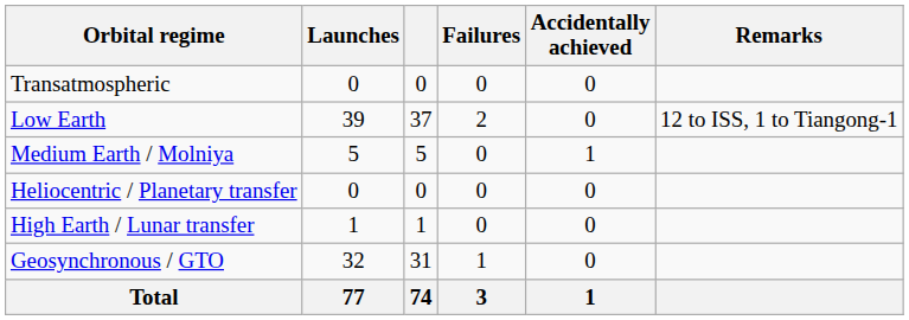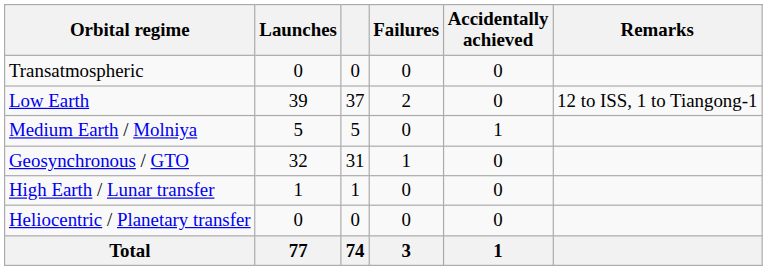 <table class="wikitable sortable" style=text-align:center>
 <tr>
 <th>Orbital regime</th>
 <th>Launches</th>
 <th></th>
 <th>Failures</th>
 <th>Accidentally<br>achieved</th>
 <th>Remarks</th>
 </tr>
 <tr>
 <td align=left>Transatmospheric</td>
 <td>0</td>
 <td>0</td>
 <td>0</td>
 <td>0</td>
 <td></td>
 </tr>
 <tr>
 <td align=left><a href='#'>Low Earth</a></td>
 <td>39</td>
 <td>37</td>
 <td>2</td>
 <td>0</td>
 <td align=left>12 to ISS, 1 to Tiangong-1</td>
 </tr>
 <tr>
 <td align=left><a href='#'>Medium Earth</a> / <a href='#'>Molniya</a></td>
 <td>5</td>
 <td>5</td>
 <td>0</td>
 <td>1</td>
 <td></td>
 </tr>
 <tr>
-<td align=left><a href='#'>Heliocentric</a> / <a href='#'>Planetary transfer</a></td>
-<td>0</td>
-<td>0</td>
-<td>0</td>
+<td align=left><a href='#'>Geosynchronous</a> / <a href='#'>GTO</a></td>
+<td>32</td>
+<td>31</td>
+<td>1</td>
 <td>0</td>
 <td></td>
 </tr>
 <tr>
 <td align=left><a href='#'>High Earth</a> / <a href='#'>Lunar transfer</a></td>
 <td>1</td>
 <td>1</td>
 <td>0</td>
 <td>0</td>
 <td></td>
 </tr>
 <tr>
-<td align=left><a href='#'>Geosynchronous</a> / <a href='#'>GTO</a></td>
-<td>32</td>
-<td>31</td>
-<td>1</td>
+<td align=left><a href='#'>Heliocentric</a> / <a href='#'>Planetary transfer</a></td>
+<td>0</td>
+<td>0</td>
+<td>0</td>
 <td>0</td>
 <td></td>
 </tr>
 <tr class="sortbottom">
 <th>Total</th>
 <th>77</th>
 <th>74</th>
 <th>3</th>
 <th>1</th>
 <th></th>
 </tr>
 </table>
